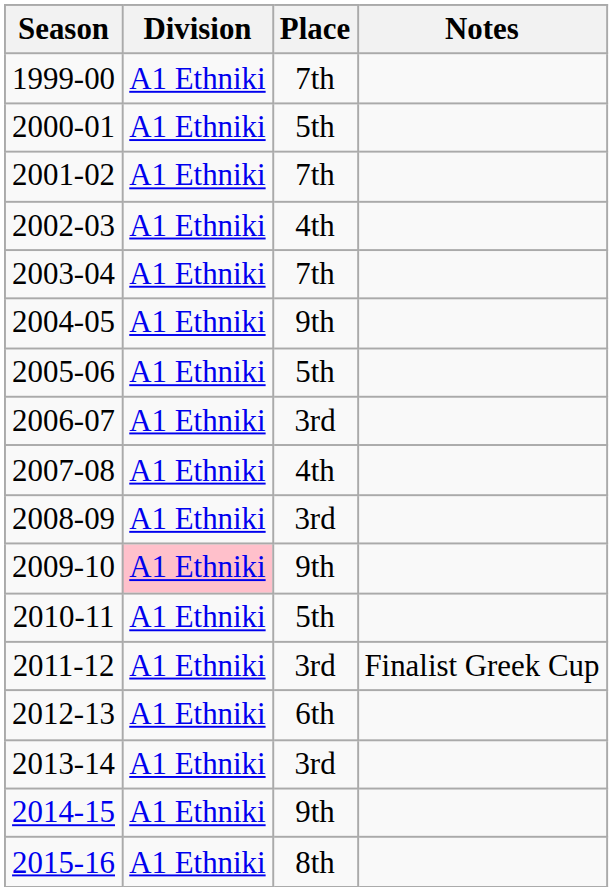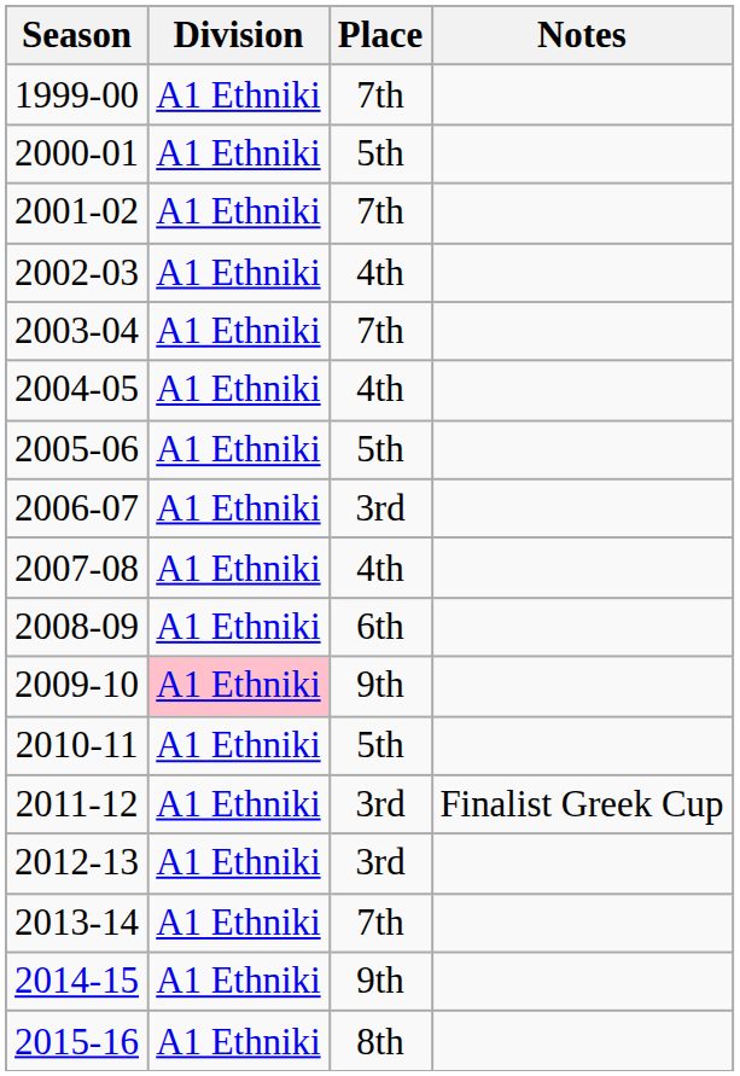 <table class="wikitable" style="text-align:center">
 <tr>
 <th>Season</th>
 <th>Division</th>
 <th>Place</th>
 <th>Notes</th>
 </tr>
 <tr>
 <td>1999-00</td>
 <td><a href='#'>A1 Ethniki</a></td>
 <td>7th</td>
 <td></td>
 </tr>
 <tr>
 <td>2000-01</td>
 <td><a href='#'>A1 Ethniki</a></td>
 <td>5th</td>
 <td></td>
 </tr>
 <tr>
 <td>2001-02</td>
 <td><a href='#'>A1 Ethniki</a></td>
 <td>7th</td>
 <td></td>
 </tr>
 <tr>
 <td>2002-03</td>
 <td><a href='#'>A1 Ethniki</a></td>
 <td>4th</td>
 <td></td>
 </tr>
 <tr>
 <td>2003-04</td>
 <td><a href='#'>A1 Ethniki</a></td>
 <td>7th</td>
 <td></td>
 </tr>
 <tr>
 <td>2004-05</td>
 <td><a href='#'>A1 Ethniki</a></td>
-<td>9th</td>
+<td>4th</td>
 <td></td>
 </tr>
 <tr>
 <td>2005-06</td>
 <td><a href='#'>A1 Ethniki</a></td>
 <td>5th</td>
 <td></td>
 </tr>
 <tr>
 <td>2006-07</td>
 <td><a href='#'>A1 Ethniki</a></td>
 <td>3rd</td>
 <td></td>
 </tr>
 <tr>
 <td>2007-08</td>
 <td><a href='#'>A1 Ethniki</a></td>
 <td>4th</td>
 <td></td>
 </tr>
 <tr>
 <td>2008-09</td>
 <td><a href='#'>A1 Ethniki</a></td>
-<td>3rd</td>
+<td>6th</td>
 <td></td>
 </tr>
 <tr>
 <td>2009-10</td>
 <td style="background: pink;"><a href='#'>A1 Ethniki</a></td>
 <td>9th</td>
 <td></td>
 </tr>
 <tr>
 <td>2010-11</td>
 <td><a href='#'>A1 Ethniki</a></td>
 <td>5th</td>
 <td></td>
 </tr>
 <tr>
 <td>2011-12</td>
 <td><a href='#'>A1 Ethniki</a></td>
 <td>3rd</td>
 <td>Finalist Greek Cup</td>
 </tr>
 <tr>
 <td>2012-13</td>
 <td><a href='#'>A1 Ethniki</a></td>
-<td>6th</td>
+<td>3rd</td>
 <td></td>
 </tr>
 <tr>
 <td>2013-14</td>
 <td><a href='#'>A1 Ethniki</a></td>
-<td>3rd</td>
+<td>7th</td>
 <td></td>
 </tr>
 <tr>
 <td><a href='#'>2014-15</a></td>
 <td><a href='#'>A1 Ethniki</a></td>
 <td>9th</td>
 <td></td>
 </tr>
 <tr>
 <td><a href='#'>2015-16</a></td>
 <td><a href='#'>A1 Ethniki</a></td>
 <td>8th</td>
 <td></td>
 </tr>
 </table>
